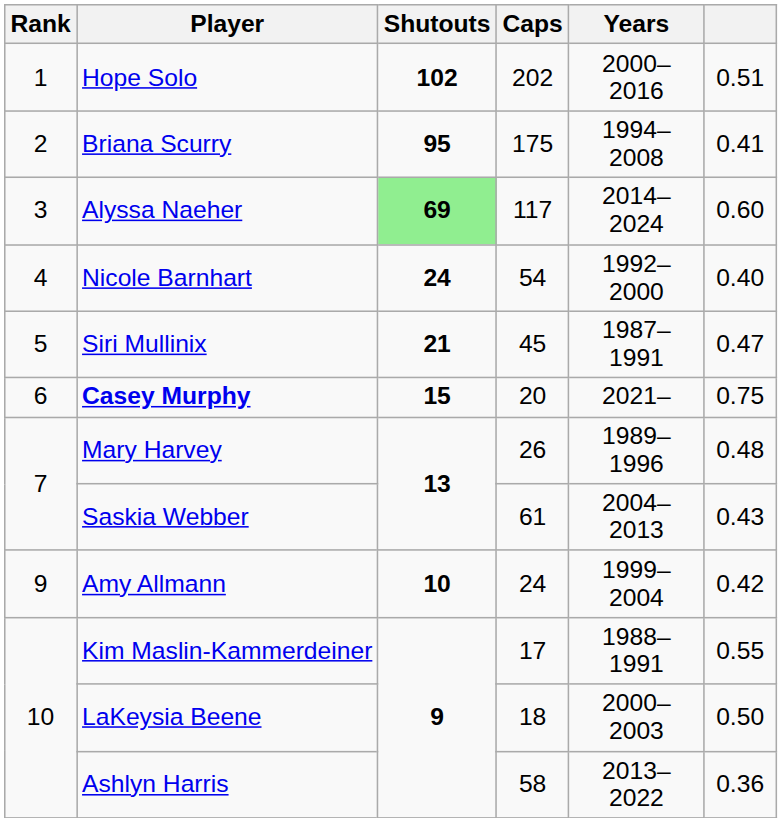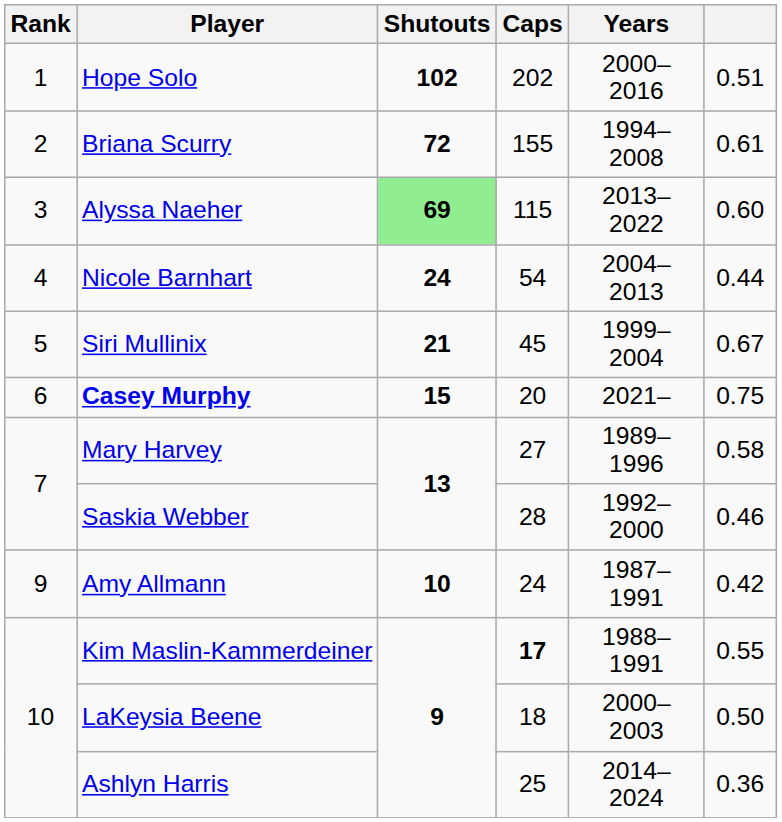 <table class="wikitable sortable" style="text-align:center;">
 <tr>
 <th width=35>Rank</th>
 <th>Player</th>
 <th>Shutouts</th>
 <th width=40>Caps</th>
 <th width=80>Years</th>
 <th width=40></th>
 </tr>
 <tr>
 <td>1</td>
 <td align=left><a href='#'>Hope Solo</a></td>
 <td><strong>102</strong></td>
 <td>202</td>
 <td>2000–2016</td>
 <td>0.51</td>
 </tr>
 <tr>
 <td>2</td>
 <td align=left><a href='#'>Briana Scurry</a></td>
-<td><strong>95</strong></td>
-<td>175</td>
+<td><strong>72</strong></td>
+<td>155</td>
 <td>1994–2008</td>
-<td>0.41</td>
+<td>0.61</td>
 </tr>
 <tr>
 <td>3</td>
 <td align=left><a href='#'>Alyssa Naeher</a></td>
 <td style="background: lightgreen;"><strong>69</strong></td>
-<td>117</td>
-<td>2014–2024</td>
+<td>115</td>
+<td>2013–2022</td>
 <td>0.60</td>
 </tr>
 <tr>
 <td>4</td>
 <td align=left><a href='#'>Nicole Barnhart</a></td>
 <td><strong>24</strong></td>
 <td>54</td>
-<td>1992–2000</td>
-<td>0.40</td>
+<td>2004–2013</td>
+<td>0.44</td>
 </tr>
 <tr>
 <td>5</td>
 <td align=left><a href='#'>Siri Mullinix</a></td>
 <td><strong>21</strong></td>
 <td>45</td>
-<td>1987–1991</td>
-<td>0.47</td>
+<td>1999–2004</td>
+<td>0.67</td>
 </tr>
 <tr>
 <td>6</td>
 <td align=left><strong><a href='#'>Casey Murphy</a></strong></td>
 <td><strong>15</strong></td>
 <td>20</td>
 <td>2021–</td>
 <td>0.75</td>
 </tr>
 <tr>
 <td rowspan=2>7</td>
 <td align=left><a href='#'>Mary Harvey</a></td>
 <td rowspan=2><strong>13</strong></td>
-<td>26</td>
+<td>27</td>
 <td>1989–1996</td>
-<td>0.48</td>
+<td>0.58</td>
 </tr>
 <tr>
 <td align=left><a href='#'>Saskia Webber</a></td>
-<td>61</td>
-<td>2004–2013</td>
-<td>0.43</td>
+<td>28</td>
+<td>1992–2000</td>
+<td>0.46</td>
 </tr>
 <tr>
 <td>9</td>
 <td align=left><a href='#'>Amy Allmann</a></td>
 <td><strong>10</strong></td>
 <td>24</td>
-<td>1999–2004</td>
+<td>1987–1991</td>
 <td>0.42</td>
 </tr>
 <tr>
 <td rowspan=3>10</td>
 <td align=left><a href='#'>Kim Maslin-Kammerdeiner</a></td>
 <td rowspan=3><strong>9</strong></td>
-<td>17</td>
+<td><strong>17</strong></td>
 <td>1988–1991</td>
 <td>0.55</td>
 </tr>
 <tr>
 <td align=left><a href='#'>LaKeysia Beene</a></td>
 <td>18</td>
 <td>2000–2003</td>
 <td>0.50</td>
 </tr>
 <tr>
 <td align=left><a href='#'>Ashlyn Harris</a></td>
-<td>58</td>
-<td>2013–2022</td>
+<td>25</td>
+<td>2014–2024</td>
 <td>0.36</td>
 </tr>
 </table>
